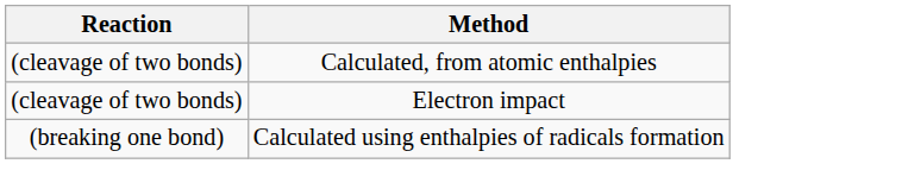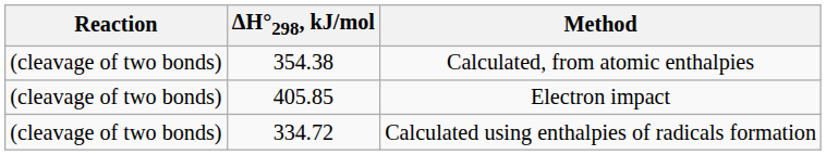 <table Class="wikitable" style="text-align:center">
 <tr>
 <th>Reaction</th>
+<th>ΔH°<sub>298</sub>, kJ/mol</th>
 <th>Method</th>
 </tr>
 <tr>
 <td><strong></strong> (cleavage of two bonds)</td>
+<td>354.38</td>
 <td>Calculated, from atomic enthalpies</td>
 </tr>
 <tr>
 <td><strong></strong> (cleavage of two bonds)</td>
+<td>405.85</td>
 <td>Electron impact</td>
 </tr>
 <tr>
-<td><strong></strong> (breaking one bond)</td>
+<td><strong></strong> (cleavage of two bonds)</td>
+<td>334.72</td>
 <td>Calculated using enthalpies of radicals formation</td>
 </tr>
 </table>
